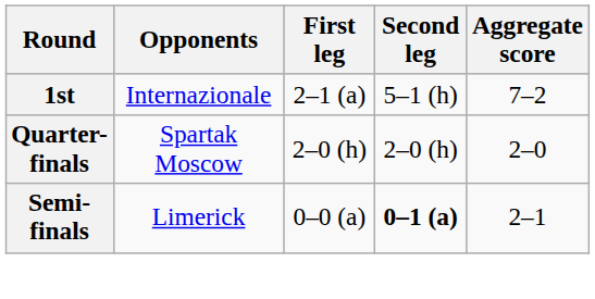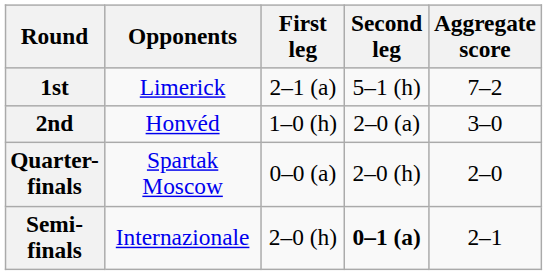 <table class="wikitable plainrowheaders" style="text-align:center;margin-left:1em;float:right">
 <tr>
 <th scope=col width="25">Round</th>
 <th scope=col width="100">Opponents</th>
 <th scope=col width="50">First leg</th>
 <th scope=col width="50">Second leg</th>
 <th scope=col width="50">Aggregate score</th>
 </tr>
 <tr>
 <th scope=row style="text-align:center">1st</th>
-<td><a href='#'>Internazionale</a></td>
+<td><a href='#'>Limerick</a></td>
 <td>2–1 (a)</td>
 <td>5–1 (h)</td>
 <td>7–2</td>
 </tr>
 <tr>
+<th scope=row style="text-align:center">2nd</th>
+<td><a href='#'>Honvéd</a></td>
+<td>1–0 (h)</td>
+<td>2–0 (a)</td>
+<td>3–0</td>
+</tr>
+<tr>
 <th scope=row style="text-align:center">Quarter-finals</th>
 <td><a href='#'>Spartak Moscow</a></td>
-<td>2–0 (h)</td>
+<td>0–0 (a)</td>
 <td>2–0 (h)</td>
 <td>2–0</td>
 </tr>
 <tr>
 <th scope=row style="text-align:center">Semi-finals</th>
-<td><a href='#'>Limerick</a></td>
-<td>0–0 (a)</td>
+<td><a href='#'>Internazionale</a></td>
+<td>2–0 (h)</td>
 <td><strong>0–1 (a)</strong></td>
 <td>2–1</td>
 </tr>
 </table>
